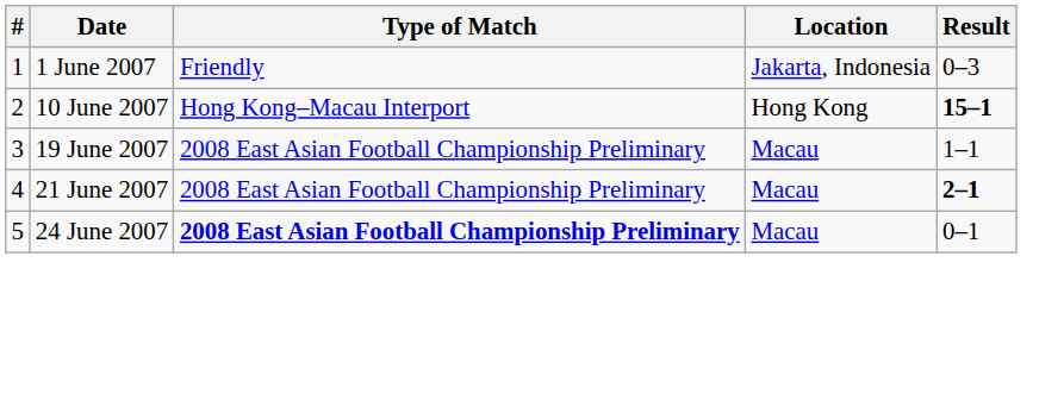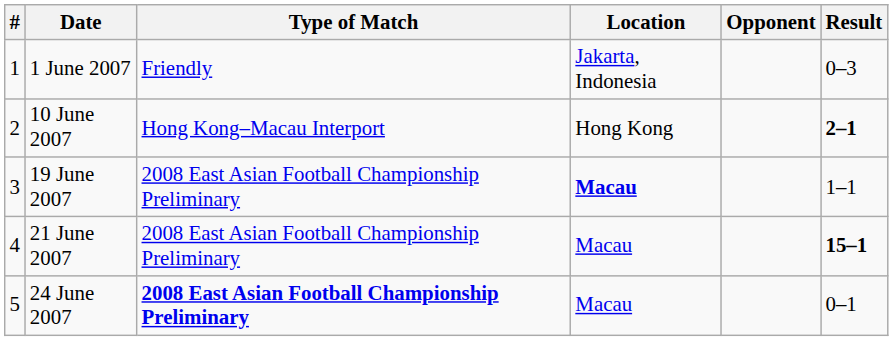 <table cellspacing=0 style=font-size:90% class="wikitable">
 <tr>
 <th>#</th>
 <th>Date</th>
 <th>Type of Match</th>
 <th>Location</th>
+<th>Opponent</th>
 <th>Result</th>
 </tr>
 <tr>
 <td>1</td>
 <td>1 June 2007</td>
 <td><a href='#'>Friendly</a></td>
 <td><a href='#'>Jakarta</a>, Indonesia</td>
+<td></td>
 <td>0–3</td>
 </tr>
 <tr>
 <td>2</td>
 <td>10 June 2007</td>
 <td><a href='#'>Hong Kong–Macau Interport</a></td>
 <td>Hong Kong</td>
-<td><strong>15–1</strong></td>
+<td></td>
+<td><strong>2–1</strong></td>
 </tr>
 <tr>
 <td>3</td>
 <td>19 June 2007</td>
 <td><a href='#'>2008 East Asian Football Championship Preliminary</a></td>
-<td><a href='#'>Macau</a></td>
+<td><strong><a href='#'>Macau</a></strong></td>
+<td></td>
 <td>1–1</td>
 </tr>
 <tr>
 <td>4</td>
 <td>21 June 2007</td>
 <td><a href='#'>2008 East Asian Football Championship Preliminary</a></td>
 <td><a href='#'>Macau</a></td>
-<td><strong>2–1</strong></td>
+<td></td>
+<td><strong>15–1</strong></td>
 </tr>
 <tr>
 <td>5</td>
 <td>24 June 2007</td>
 <td><strong><a href='#'>2008 East Asian Football Championship Preliminary</a></strong></td>
 <td><a href='#'>Macau</a></td>
+<td></td>
 <td>0–1</td>
 </tr>
 </table>
